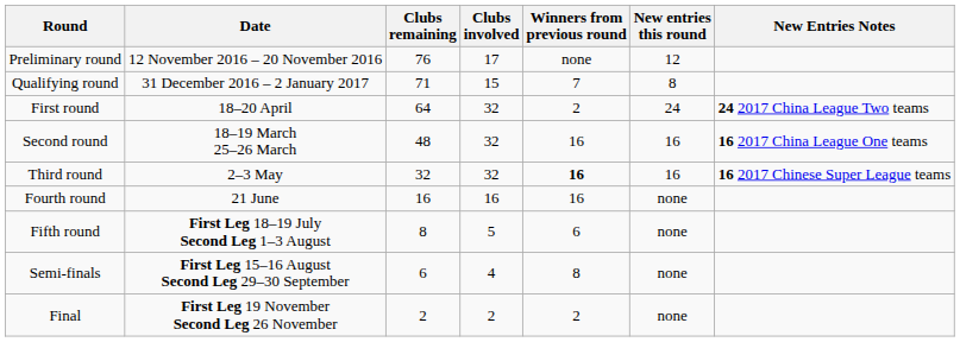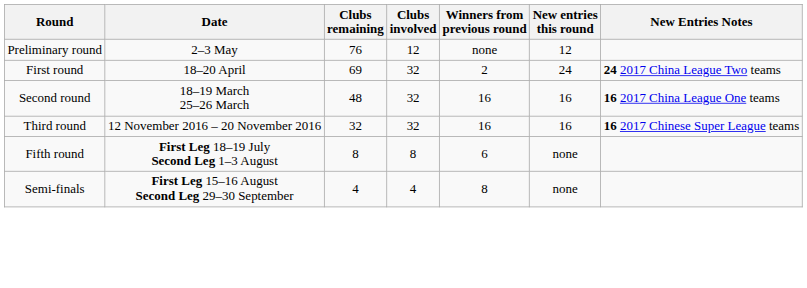 <table class="wikitable">
 <tr>
 <th>Round</th>
 <th>Date</th>
 <th>Clubs<br>remaining</th>
 <th>Clubs<br>involved</th>
 <th>Winners from<br>previous round</th>
 <th>New entries<br>this round</th>
 <th>New Entries Notes</th>
 </tr>
 <tr align=center>
 <td>Preliminary round</td>
-<td>12 November 2016 – 20 November 2016</td>
+<td>2–3 May</td>
 <td>76</td>
-<td>17</td>
+<td>12</td>
 <td>none</td>
 <td>12</td>
 <td align=left></td>
 </tr>
 <tr align=center>
-<td>Qualifying round</td>
-<td>31 December 2016 – 2 January 2017</td>
-<td>71</td>
-<td>15</td>
-<td>7</td>
-<td>8</td>
-<td align=left></td>
-</tr>
-<tr align=center>
 <td>First round</td>
 <td>18–20 April</td>
-<td>64</td>
+<td>69</td>
 <td>32</td>
 <td>2</td>
 <td>24</td>
 <td align=left><strong>24</strong> <a href='#'>2017 China League Two</a> teams</td>
 </tr>
 <tr align=center>
 <td>Second round</td>
 <td>18–19 March<br>25–26 March</td>
 <td>48</td>
 <td>32</td>
 <td>16</td>
 <td>16</td>
 <td align=left><strong>16</strong> <a href='#'>2017 China League One</a> teams</td>
 </tr>
 <tr align=center>
 <td>Third round</td>
-<td>2–3 May</td>
+<td>12 November 2016 – 20 November 2016</td>
 <td>32</td>
 <td>32</td>
-<td><strong>16</strong></td>
+<td>16</td>
 <td>16</td>
 <td align=left><strong>16</strong> <a href='#'>2017 Chinese Super League</a> teams</td>
-</tr>
-<tr align=center>
-<td>Fourth round</td>
-<td>21 June</td>
-<td>16</td>
-<td>16</td>
-<td>16</td>
-<td>none</td>
-<td align=left></td>
 </tr>
 <tr align=center>
 <td>Fifth round</td>
 <td><strong>First Leg</strong> 18–19 July<br><strong>Second Leg</strong> 1–3 August</td>
 <td>8</td>
-<td>5</td>
+<td>8</td>
 <td>6</td>
 <td>none</td>
 <td align=left></td>
 </tr>
 <tr align=center>
 <td>Semi-finals</td>
 <td><strong>First Leg</strong> 15–16 August<br><strong>Second Leg</strong> 29–30 September</td>
-<td>6</td>
+<td>4</td>
 <td>4</td>
 <td>8</td>
 <td>none</td>
 <td align=left></td>
 </tr>
-<tr align=center>
-<td>Final</td>
-<td><strong>First Leg</strong> 19 November<br><strong>Second Leg</strong> 26 November</td>
-<td>2</td>
-<td>2</td>
-<td>2</td>
-<td>none</td>
-<td align=left></td>
-</tr>
 </table>
